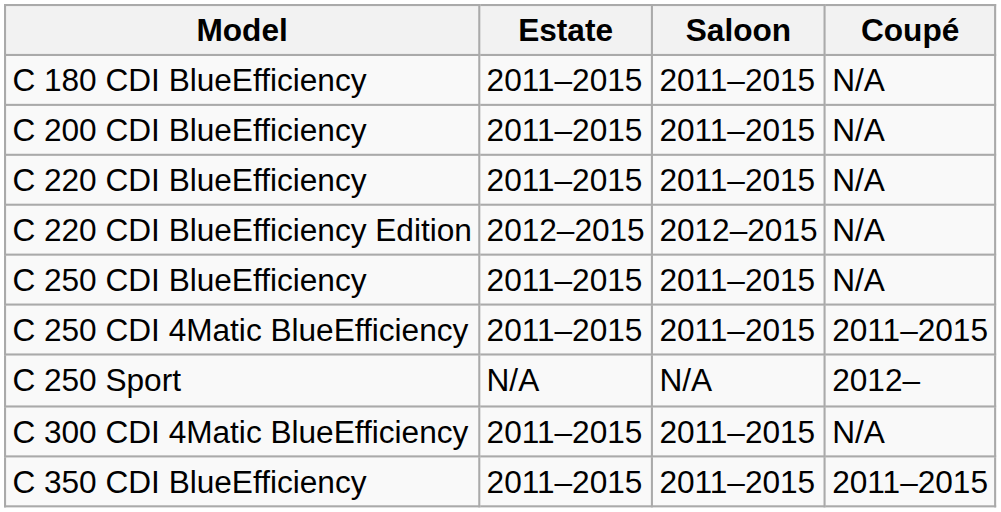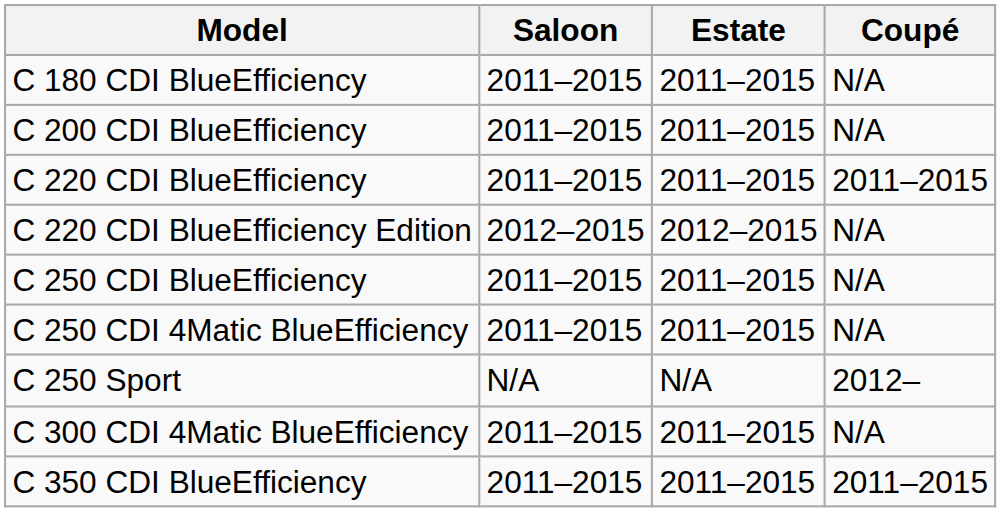 <table class="wikitable collapsible collapsed" style="font-size:95%;">
 <tr>
 <th>Model</th>
+<th>Saloon</th>
 <th>Estate</th>
-<th>Saloon</th>
 <th>Coupé</th>
 </tr>
 <tr>
 <td>C 180 CDI BlueEfficiency</td>
 <td>2011–2015</td>
 <td>2011–2015</td>
 <td>N/A</td>
 </tr>
 <tr>
 <td>C 200 CDI BlueEfficiency</td>
 <td>2011–2015</td>
 <td>2011–2015</td>
 <td>N/A</td>
 </tr>
 <tr>
 <td>C 220 CDI BlueEfficiency</td>
 <td>2011–2015</td>
 <td>2011–2015</td>
-<td>N/A</td>
+<td>2011–2015</td>
 </tr>
 <tr>
 <td>C 220 CDI BlueEfficiency Edition</td>
 <td>2012–2015</td>
 <td>2012–2015</td>
 <td>N/A</td>
 </tr>
 <tr>
 <td>C 250 CDI BlueEfficiency</td>
 <td>2011–2015</td>
 <td>2011–2015</td>
 <td>N/A</td>
 </tr>
 <tr>
 <td>C 250 CDI 4Matic BlueEfficiency</td>
 <td>2011–2015</td>
 <td>2011–2015</td>
-<td>2011–2015</td>
+<td>N/A</td>
 </tr>
 <tr>
 <td>C 250 Sport</td>
 <td>N/A</td>
 <td>N/A</td>
 <td>2012–</td>
 </tr>
 <tr>
 <td>C 300 CDI 4Matic BlueEfficiency</td>
 <td>2011–2015</td>
 <td>2011–2015</td>
 <td>N/A</td>
 </tr>
 <tr>
 <td>C 350 CDI BlueEfficiency</td>
 <td>2011–2015</td>
 <td>2011–2015</td>
 <td>2011–2015</td>
 </tr>
 </table>
